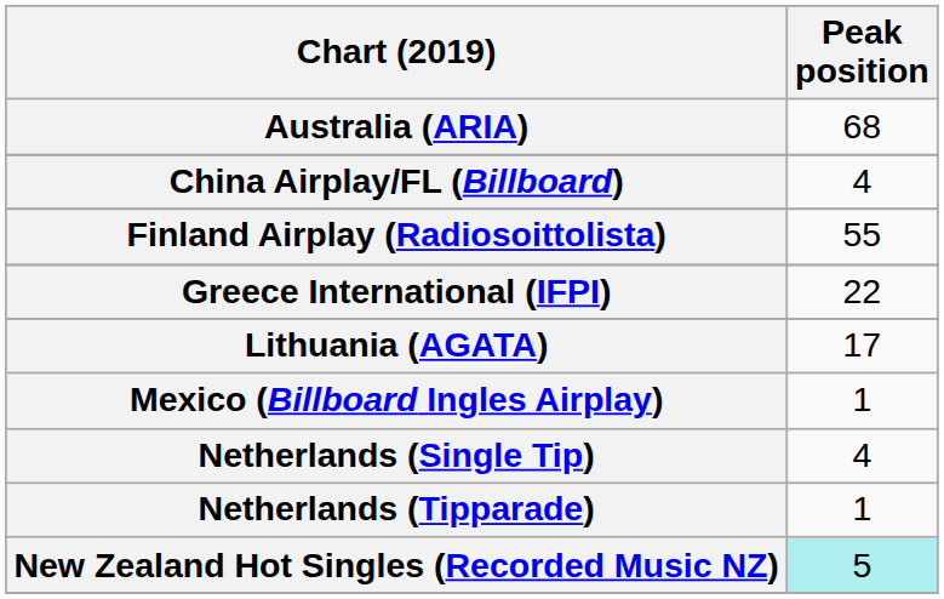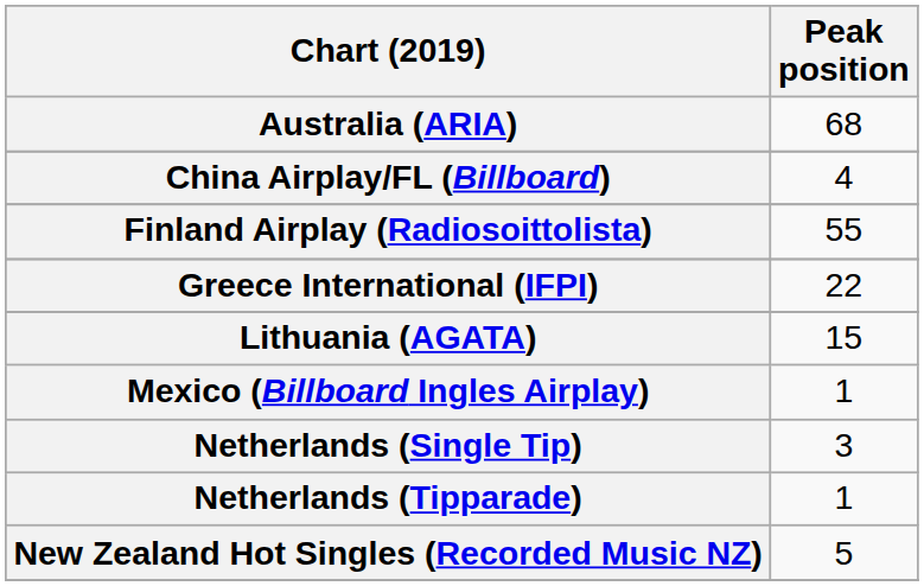 <table class="wikitable sortable plainrowheaders" style="text-align:center">
 <tr>
 <th scope="col">Chart (2019)</th>
 <th scope="col">Peak<br>position</th>
 </tr>
 <tr>
 <th scope="row">Australia (<a href='#'>ARIA</a>)</th>
 <td>68</td>
 </tr>
 <tr>
 </tr>
 <tr>
 </tr>
 <tr>
 </tr>
 <tr>
 </tr>
 <tr>
 </tr>
 <tr>
 <th scope="row">China Airplay/FL (<em><a href='#'>Billboard</a></em>)</th>
 <td>4</td>
 </tr>
 <tr>
 </tr>
 <tr>
 </tr>
 <tr>
 </tr>
 <tr>
 <th scope="row">Finland Airplay (<a href='#'>Radiosoittolista</a>)</th>
 <td>55</td>
 </tr>
 <tr>
 </tr>
 <tr>
 </tr>
 <tr>
 <th scope="row">Greece International (<a href='#'>IFPI</a>)</th>
 <td>22</td>
 </tr>
 <tr>
 </tr>
 <tr>
 </tr>
 <tr>
 <th scope="row">Lithuania (<a href='#'>AGATA</a>)</th>
-<td>17</td>
+<td>15</td>
 </tr>
 <tr>
 <th scope="row">Mexico (<a href='#'><em>Billboard</em> Ingles Airplay</a>)</th>
 <td>1</td>
 </tr>
 <tr>
 <th scope="row">Netherlands (<a href='#'>Single Tip</a>)</th>
-<td>4</td>
+<td>3</td>
 </tr>
 <tr>
 <th scope="row">Netherlands (<a href='#'>Tipparade</a>)</th>
 <td>1</td>
 </tr>
 <tr>
 <th scope="row">New Zealand Hot Singles (<a href='#'>Recorded Music NZ</a>)</th>
-<td style="background: paleturquoise;">5</td>
+<td>5</td>
 </tr>
 <tr>
 </tr>
 <tr>
 </tr>
 <tr>
 </tr>
 <tr>
 </tr>
 <tr>
 </tr>
 <tr>
 </tr>
 <tr>
 </tr>
 <tr>
 </tr>
 <tr>
 </tr>
 <tr>
 </tr>
 </table>
